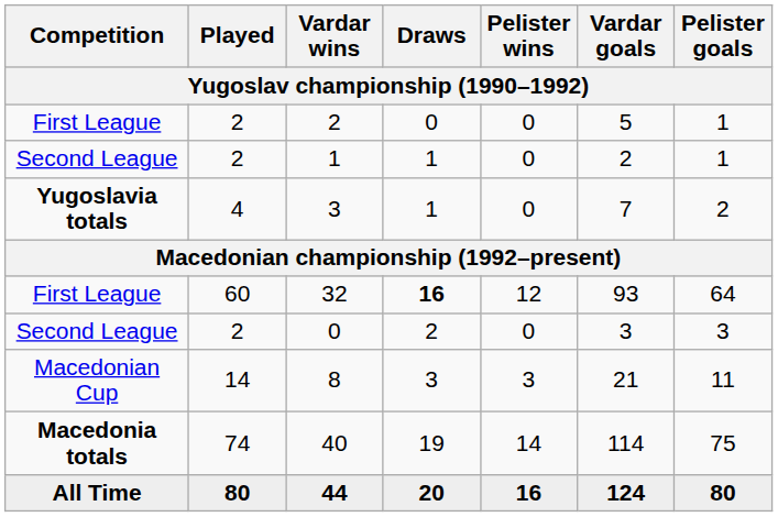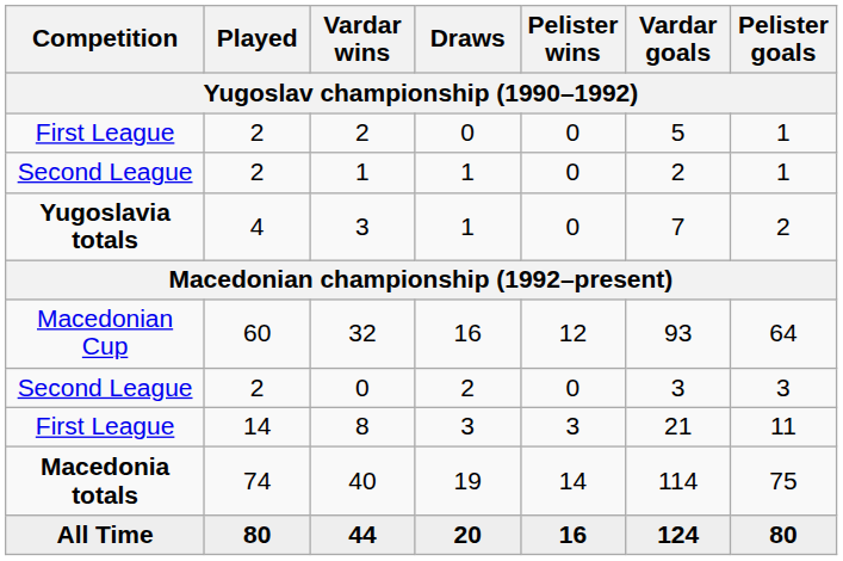 <table class="wikitable" style="text-align: center">
 <tr>
 <th width="120">Competition</th>
 <th width="60">Played</th>
 <th width="60">Vardar wins</th>
 <th width="60">Draws</th>
 <th width="60">Pelister wins</th>
 <th width="60">Vardar goals</th>
 <th width="60">Pelister goals</th>
 </tr>
 <tr>
 <th colspan="7">Yugoslav championship (1990–1992)</th>
 </tr>
 <tr>
 <td><a href='#'>First League</a></td>
 <td>2</td>
 <td>2</td>
 <td>0</td>
 <td>0</td>
 <td>5</td>
 <td>1</td>
 </tr>
 <tr>
 <td><a href='#'>Second League</a></td>
 <td>2</td>
 <td>1</td>
 <td>1</td>
 <td>0</td>
 <td>2</td>
 <td>1</td>
 </tr>
 <tr>
 <td><strong>Yugoslavia totals</strong></td>
 <td>4</td>
 <td>3</td>
 <td>1</td>
 <td>0</td>
 <td>7</td>
 <td>2</td>
 </tr>
 <tr>
 <th colspan="7">Macedonian championship (1992–present)</th>
 </tr>
 <tr>
-<td><a href='#'>First League</a></td>
+<td><a href='#'>Macedonian Cup</a></td>
 <td>60</td>
 <td>32</td>
-<td><strong>16</strong></td>
+<td>16</td>
 <td>12</td>
 <td>93</td>
 <td>64</td>
 </tr>
 <tr>
 <td><a href='#'>Second League</a></td>
 <td>2</td>
 <td>0</td>
 <td>2</td>
 <td>0</td>
 <td>3</td>
 <td>3</td>
 </tr>
 <tr>
-<td><a href='#'>Macedonian Cup</a></td>
+<td><a href='#'>First League</a></td>
 <td>14</td>
 <td>8</td>
 <td>3</td>
 <td>3</td>
 <td>21</td>
 <td>11</td>
 </tr>
 <tr>
 <td><strong>Macedonia totals</strong></td>
 <td>74</td>
 <td>40</td>
 <td>19</td>
 <td>14</td>
 <td>114</td>
 <td>75</td>
 </tr>
 <tr bgcolor=#EEEEEE>
 <td><strong>All Time</strong></td>
 <td><strong>80</strong></td>
 <td><strong>44</strong></td>
 <td><strong>20</strong></td>
 <td><strong>16</strong></td>
 <td><strong>124</strong></td>
 <td><strong>80</strong></td>
 </tr>
 </table>
